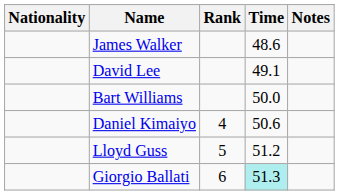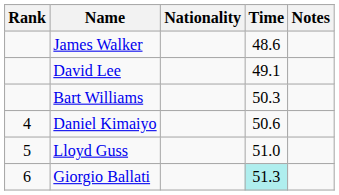 <table class="wikitable sortable" style="text-align:center;font-size:95%">
 <tr>
+<th>Rank</th>
+<th>Name</th>
 <th>Nationality</th>
-<th>Name</th>
-<th>Rank</th>
 <th>Time</th>
 <th>Notes</th>
 </tr>
 <tr>
+<td></td>
+<td align=left><a href='#'>James Walker</a></td>
 <td align=left></td>
-<td align=left><a href='#'>James Walker</a></td>
-<td></td>
 <td>48.6</td>
 <td></td>
 </tr>
 <tr>
+<td></td>
+<td align=left><a href='#'>David Lee</a></td>
 <td align=left></td>
-<td align=left><a href='#'>David Lee</a></td>
-<td></td>
 <td>49.1</td>
 <td></td>
 </tr>
 <tr>
+<td></td>
+<td align=left><a href='#'>Bart Williams</a></td>
 <td align=left></td>
-<td align=left><a href='#'>Bart Williams</a></td>
-<td></td>
-<td>50.0</td>
+<td>50.3</td>
 <td></td>
 </tr>
 <tr>
+<td>4</td>
+<td align=left><a href='#'>Daniel Kimaiyo</a></td>
 <td align=left></td>
-<td align=left><a href='#'>Daniel Kimaiyo</a></td>
-<td>4</td>
 <td>50.6</td>
 <td></td>
 </tr>
 <tr>
+<td>5</td>
+<td align=left><a href='#'>Lloyd Guss</a></td>
 <td align=left></td>
-<td align=left><a href='#'>Lloyd Guss</a></td>
-<td>5</td>
-<td>51.2</td>
+<td>51.0</td>
 <td></td>
 </tr>
 <tr>
+<td>6</td>
+<td align=left><a href='#'>Giorgio Ballati</a></td>
 <td align=left></td>
-<td align=left><a href='#'>Giorgio Ballati</a></td>
-<td>6</td>
 <td style="background: paleturquoise;">51.3</td>
 <td></td>
 </tr>
 </table>
